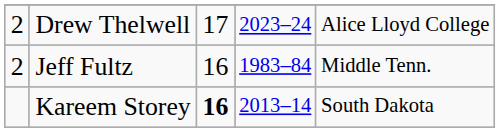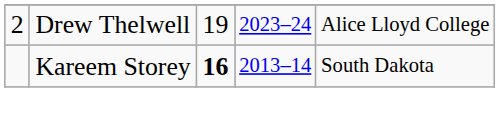 <table class="wikitable">
 <tr>
 </tr>
 <tr>
 <td>2</td>
 <td>Drew Thelwell</td>
-<td>17</td>
+<td>19</td>
 <td style="font-size:80%;"><a href='#'>2023–24</a></td>
 <td style="font-size:80%;">Alice Lloyd College</td>
-</tr>
-<tr>
-<td>2</td>
-<td>Jeff Fultz</td>
-<td>16</td>
-<td style="font-size:80%;"><a href='#'>1983–84</a></td>
-<td style="font-size:80%;">Middle Tenn.</td>
 </tr>
 <tr>
 <td></td>
 <td>Kareem Storey</td>
 <td><strong>16</strong></td>
 <td style="font-size:80%;"><a href='#'>2013–14</a></td>
 <td style="font-size:80%;">South Dakota</td>
 </tr>
 </table>
